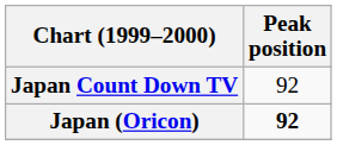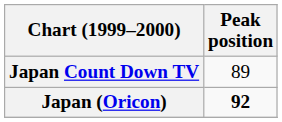 <table class="wikitable plainrowheaders">
 <tr>
 <th>Chart (1999–2000)</th>
 <th>Peak<br>position</th>
 </tr>
 <tr>
 <th scope="row">Japan <a href='#'>Count Down TV</a></th>
-<td style="text-align:center;">92</td>
+<td style="text-align:center;">89</td>
 </tr>
 <tr>
 <th scope="row">Japan (<a href='#'>Oricon</a>)</th>
 <td style="text-align:center;"><strong>92</strong></td>
 </tr>
 <tr>
 </tr>
 </table>
